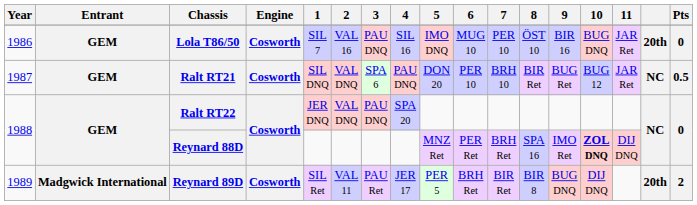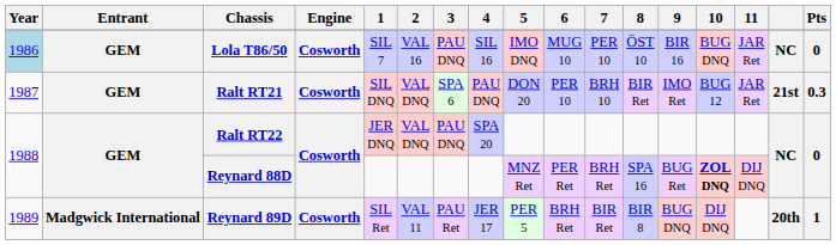 <table class="wikitable" style="text-align:center; font-size:90%">
 <tr>
 <th>Year</th>
 <th>Entrant</th>
 <th>Chassis</th>
 <th>Engine</th>
 <th>1</th>
 <th>2</th>
 <th>3</th>
 <th>4</th>
 <th>5</th>
 <th>6</th>
 <th>7</th>
 <th>8</th>
 <th>9</th>
 <th>10</th>
 <th>11</th>
 <th></th>
 <th>Pts</th>
 </tr>
 <tr>
 </tr>
 <tr>
-<td><a href='#'>1986</a></td>
+<td style="background: lightblue;"><a href='#'>1986</a></td>
 <th>GEM</th>
 <th><a href='#'>Lola T86/50</a></th>
 <th><a href='#'>Cosworth</a></th>
 <td style="background:#CFCFFF;"><a href='#'>SIL</a><br><small>7</small></td>
 <td style="background:#CFCFFF;"><a href='#'>VAL</a><br><small>16</small></td>
 <td style="background:#FFCFCF;"><a href='#'>PAU</a><br><small>DNQ</small></td>
 <td style="background:#CFCFFF;"><a href='#'>SIL</a><br><small>16</small></td>
 <td style="background:#FFCFCF;"><a href='#'>IMO</a><br><small>DNQ</small></td>
 <td style="background:#CFCFFF;"><a href='#'>MUG</a><br><small>10</small></td>
 <td style="background:#CFCFFF;"><a href='#'>PER</a><br><small>10</small></td>
 <td style="background:#CFCFFF;"><a href='#'>ÖST</a><br><small>10</small></td>
 <td style="background:#CFCFFF;"><a href='#'>BIR</a><br><small>16</small></td>
 <td style="background:#FFCFCF;"><a href='#'>BUG</a><br><small>DNQ</small></td>
 <td style="background:#EFCFFF;"><a href='#'>JAR</a><br><small>Ret</small></td>
-<th>20th</th>
+<th>NC</th>
 <th>0</th>
 </tr>
 <tr>
 <td><a href='#'>1987</a></td>
 <th>GEM</th>
 <th><a href='#'>Ralt RT21</a></th>
 <th><a href='#'>Cosworth</a></th>
 <td style="background:#FFCFCF;"><a href='#'>SIL</a><br><small>DNQ</small></td>
 <td style="background:#FFCFCF;"><a href='#'>VAL</a><br><small>DNQ</small></td>
 <td style="background:#DFFFDF;"><a href='#'>SPA</a><br><small>6</small></td>
 <td style="background:#FFCFCF;"><a href='#'>PAU</a><br><small>DNQ</small></td>
 <td style="background:#CFCFFF;"><a href='#'>DON</a><br><small>20</small></td>
 <td style="background:#CFCFFF;"><a href='#'>PER</a><br><small>10</small></td>
 <td style="background:#CFCFFF;"><a href='#'>BRH</a><br><small>10</small></td>
 <td style="background:#EFCFFF;"><a href='#'>BIR</a><br><small>Ret</small></td>
-<td style="background:#EFCFFF;"><a href='#'>BUG</a><br><small>Ret</small></td>
+<td style="background:#EFCFFF;"><a href='#'>IMO</a><br><small>Ret</small></td>
 <td style="background:#CFCFFF;"><a href='#'>BUG</a><br><small>12</small></td>
 <td style="background:#EFCFFF;"><a href='#'>JAR</a><br><small>Ret</small></td>
-<th>NC</th>
-<th>0.5</th>
+<th>21st</th>
+<th>0.3</th>
 </tr>
 <tr>
 <td rowspan=2><a href='#'>1988</a></td>
 <th rowspan=2>GEM</th>
 <th><a href='#'>Ralt RT22</a></th>
 <th rowspan=2><a href='#'>Cosworth</a></th>
 <td style="background:#FFCFCF;"><a href='#'>JER</a><br><small>DNQ</small></td>
 <td style="background:#FFCFCF;"><a href='#'>VAL</a><br><small>DNQ</small></td>
 <td style="background:#FFCFCF;"><a href='#'>PAU</a><br><small>DNQ</small></td>
 <td style="background:#CFCFFF;"><a href='#'>SPA</a><br><small>20</small></td>
 <td></td>
 <td></td>
 <td></td>
 <td></td>
 <td></td>
 <td></td>
 <td></td>
 <th rowspan=2>NC</th>
 <th rowspan=2>0</th>
 </tr>
 <tr>
 <th><a href='#'>Reynard 88D</a></th>
 <td></td>
 <td></td>
 <td></td>
 <td></td>
 <td style="background:#EFCFFF;"><a href='#'>MNZ</a><br><small>Ret</small></td>
 <td style="background:#EFCFFF;"><a href='#'>PER</a><br><small>Ret</small></td>
 <td style="background:#EFCFFF;"><a href='#'>BRH</a><br><small>Ret</small></td>
 <td style="background:#CFCFFF;"><a href='#'>SPA</a><br><small>16</small></td>
-<td style="background:#EFCFFF;"><a href='#'>IMO</a><br><small>Ret</small></td>
+<td style="background:#EFCFFF;"><a href='#'>BUG</a><br><small>Ret</small></td>
 <td style="background:#FFCFCF;"><strong><a href='#'>ZOL</a><br><small>DNQ</small></strong></td>
 <td style="background:#FFCFCF;"><a href='#'>DIJ</a><br><small>DNQ</small></td>
 </tr>
 <tr>
 <td><a href='#'>1989</a></td>
 <th>Madgwick International</th>
 <th><a href='#'>Reynard 89D</a></th>
 <th><a href='#'>Cosworth</a></th>
 <td style="background:#EFCFFF;"><a href='#'>SIL</a><br><small>Ret</small></td>
 <td style="background:#CFCFFF;"><a href='#'>VAL</a><br><small>11</small></td>
 <td style="background:#EFCFFF;"><a href='#'>PAU</a><br><small>Ret</small></td>
 <td style="background:#CFCFFF;"><a href='#'>JER</a><br><small>17</small></td>
 <td style="background:#DFFFDF;"><a href='#'>PER</a><br><small>5</small></td>
 <td style="background:#EFCFFF;"><a href='#'>BRH</a><br><small>Ret</small></td>
 <td style="background:#EFCFFF;"><a href='#'>BIR</a><br><small>Ret</small></td>
 <td style="background:#CFCFFF;"><a href='#'>BIR</a><br><small>8</small></td>
 <td style="background:#FFCFCF;"><a href='#'>BUG</a><br><small>DNQ</small></td>
 <td style="background:#FFCFCF;"><a href='#'>DIJ</a><br><small>DNQ</small></td>
 <td></td>
 <th>20th</th>
-<th>2</th>
+<th>1</th>
 </tr>
 </table>
